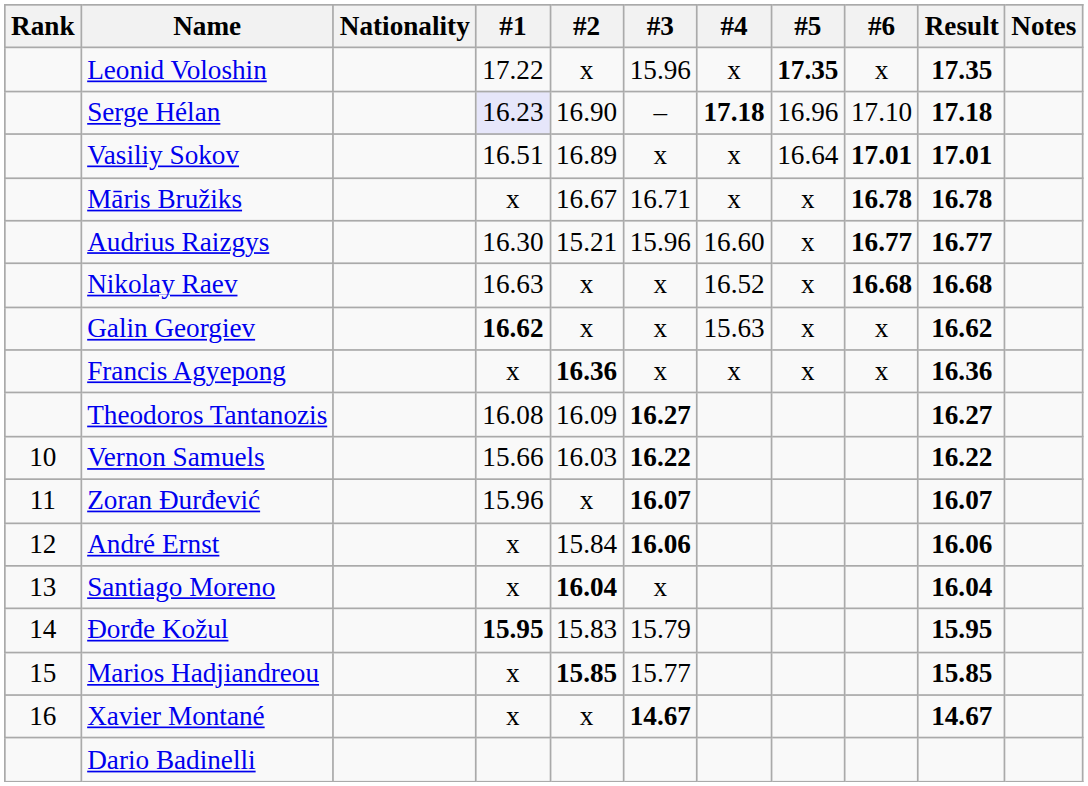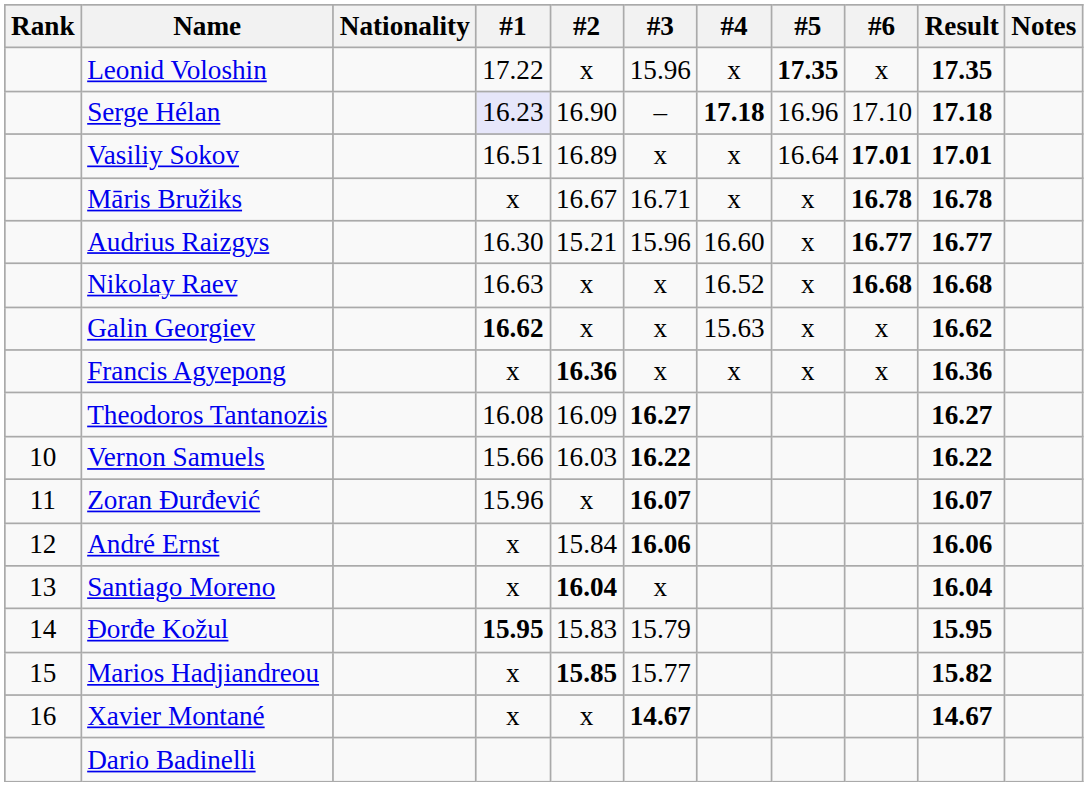 <table class="wikitable sortable" style="text-align:center">
 <tr>
 <th>Rank</th>
 <th>Name</th>
 <th>Nationality</th>
 <th>#1</th>
 <th>#2</th>
 <th>#3</th>
 <th>#4</th>
 <th>#5</th>
 <th>#6</th>
 <th>Result</th>
 <th>Notes</th>
 </tr>
 <tr>
 <td></td>
 <td align="left"><a href='#'>Leonid Voloshin</a></td>
 <td align=left></td>
 <td>17.22</td>
 <td>x</td>
 <td>15.96</td>
 <td>x</td>
 <td><strong>17.35</strong></td>
 <td>x</td>
 <td><strong>17.35</strong></td>
 <td></td>
 </tr>
 <tr>
 <td></td>
 <td align="left"><a href='#'>Serge Hélan</a></td>
 <td align=left></td>
 <td style="background: lavender;">16.23</td>
 <td>16.90</td>
 <td>–</td>
 <td><strong>17.18</strong></td>
 <td>16.96</td>
 <td>17.10</td>
 <td><strong>17.18</strong></td>
 <td></td>
 </tr>
 <tr>
 <td></td>
 <td align="left"><a href='#'>Vasiliy Sokov</a></td>
 <td align=left></td>
 <td>16.51</td>
 <td>16.89</td>
 <td>x</td>
 <td>x</td>
 <td>16.64</td>
 <td><strong>17.01</strong></td>
 <td><strong>17.01</strong></td>
 <td></td>
 </tr>
 <tr>
 <td></td>
 <td align="left"><a href='#'>Māris Bružiks</a></td>
 <td align=left></td>
 <td>x</td>
 <td>16.67</td>
 <td>16.71</td>
 <td>x</td>
 <td>x</td>
 <td><strong>16.78</strong></td>
 <td><strong>16.78</strong></td>
 <td></td>
 </tr>
 <tr>
 <td></td>
 <td align="left"><a href='#'>Audrius Raizgys</a></td>
 <td align=left></td>
 <td>16.30</td>
 <td>15.21</td>
 <td>15.96</td>
 <td>16.60</td>
 <td>x</td>
 <td><strong>16.77</strong></td>
 <td><strong>16.77</strong></td>
 <td></td>
 </tr>
 <tr>
 <td></td>
 <td align="left"><a href='#'>Nikolay Raev</a></td>
 <td align=left></td>
 <td>16.63</td>
 <td>x</td>
 <td>x</td>
 <td>16.52</td>
 <td>x</td>
 <td><strong>16.68</strong></td>
 <td><strong>16.68</strong></td>
 <td></td>
 </tr>
 <tr>
 <td></td>
 <td align="left"><a href='#'>Galin Georgiev</a></td>
 <td align=left></td>
 <td><strong>16.62</strong></td>
 <td>x</td>
 <td>x</td>
 <td>15.63</td>
 <td>x</td>
 <td>x</td>
 <td><strong>16.62</strong></td>
 <td></td>
 </tr>
 <tr>
 <td></td>
 <td align="left"><a href='#'>Francis Agyepong</a></td>
 <td align=left></td>
 <td>x</td>
 <td><strong>16.36</strong></td>
 <td>x</td>
 <td>x</td>
 <td>x</td>
 <td>x</td>
 <td><strong>16.36</strong></td>
 <td></td>
 </tr>
 <tr>
 <td></td>
 <td align="left"><a href='#'>Theodoros Tantanozis</a></td>
 <td align=left></td>
 <td>16.08</td>
 <td>16.09</td>
 <td><strong>16.27</strong></td>
 <td></td>
 <td></td>
 <td></td>
 <td><strong>16.27</strong></td>
 <td></td>
 </tr>
 <tr>
 <td>10</td>
 <td align="left"><a href='#'>Vernon Samuels</a></td>
 <td align=left></td>
 <td>15.66</td>
 <td>16.03</td>
 <td><strong>16.22</strong></td>
 <td></td>
 <td></td>
 <td></td>
 <td><strong>16.22</strong></td>
 <td></td>
 </tr>
 <tr>
 <td>11</td>
 <td align="left"><a href='#'>Zoran Đurđević</a></td>
 <td align=left></td>
 <td>15.96</td>
 <td>x</td>
 <td><strong>16.07</strong></td>
 <td></td>
 <td></td>
 <td></td>
 <td><strong>16.07</strong></td>
 <td></td>
 </tr>
 <tr>
 <td>12</td>
 <td align="left"><a href='#'>André Ernst</a></td>
 <td align=left></td>
 <td>x</td>
 <td>15.84</td>
 <td><strong>16.06</strong></td>
 <td></td>
 <td></td>
 <td></td>
 <td><strong>16.06</strong></td>
 <td></td>
 </tr>
 <tr>
 <td>13</td>
 <td align="left"><a href='#'>Santiago Moreno</a></td>
 <td align=left></td>
 <td>x</td>
 <td><strong>16.04</strong></td>
 <td>x</td>
 <td></td>
 <td></td>
 <td></td>
 <td><strong>16.04</strong></td>
 <td></td>
 </tr>
 <tr>
 <td>14</td>
 <td align="left"><a href='#'>Đorđe Kožul</a></td>
 <td align=left></td>
 <td><strong>15.95</strong></td>
 <td>15.83</td>
 <td>15.79</td>
 <td></td>
 <td></td>
 <td></td>
 <td><strong>15.95</strong></td>
 <td></td>
 </tr>
 <tr>
 <td>15</td>
 <td align="left"><a href='#'>Marios Hadjiandreou</a></td>
 <td align=left></td>
 <td>x</td>
 <td><strong>15.85</strong></td>
 <td>15.77</td>
 <td></td>
 <td></td>
 <td></td>
-<td><strong>15.85</strong></td>
+<td><strong>15.82</strong></td>
 <td></td>
 </tr>
 <tr>
 <td>16</td>
 <td align="left"><a href='#'>Xavier Montané</a></td>
 <td align=left></td>
 <td>x</td>
 <td>x</td>
 <td><strong>14.67</strong></td>
 <td></td>
 <td></td>
 <td></td>
 <td><strong>14.67</strong></td>
 <td></td>
 </tr>
 <tr>
 <td></td>
 <td align="left"><a href='#'>Dario Badinelli</a></td>
 <td align=left></td>
 <td></td>
 <td></td>
 <td></td>
 <td></td>
 <td></td>
 <td></td>
 <td><strong></strong></td>
 <td></td>
 </tr>
 </table>
